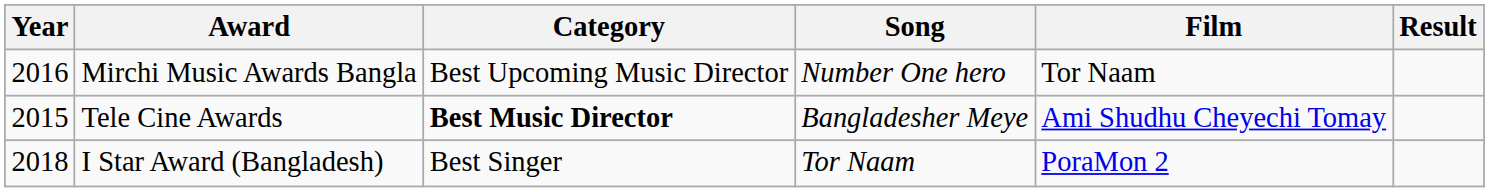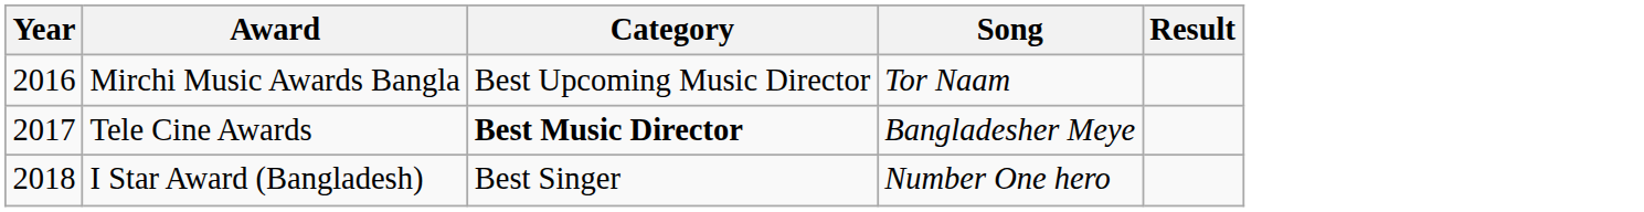 <table class="wikitable sortable">
 <tr>
 <th>Year</th>
 <th>Award</th>
 <th>Category</th>
 <th>Song</th>
-<th>Film</th>
 <th>Result</th>
 </tr>
 <tr>
 <td>2016</td>
 <td>Mirchi Music Awards Bangla</td>
 <td>Best Upcoming Music Director</td>
-<td><em>Number One hero</em></td>
-<td>Tor Naam</td>
+<td><em>Tor Naam</em></td>
 <td></td>
 </tr>
 <tr>
-<td>2015</td>
+<td>2017</td>
 <td>Tele Cine Awards</td>
 <td><strong>Best Music Director</strong></td>
 <td><em>Bangladesher Meye</em></td>
-<td><a href='#'>Ami Shudhu Cheyechi Tomay</a></td>
 <td></td>
 </tr>
 <tr>
 <td>2018</td>
 <td>I Star Award (Bangladesh)</td>
 <td>Best Singer</td>
-<td><em>Tor Naam</em></td>
-<td><a href='#'>PoraMon 2</a></td>
+<td><em>Number One hero</em></td>
 <td></td>
 </tr>
 </table>
